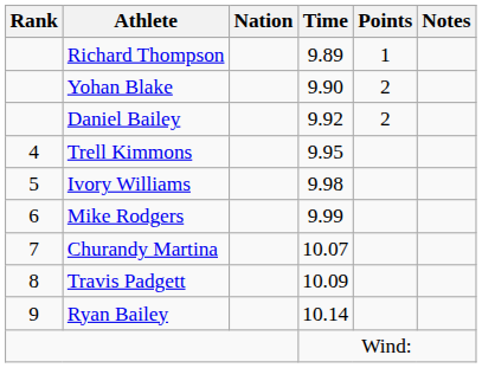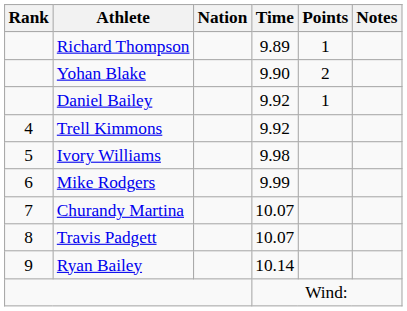 <table class="wikitable mw-datatable sortable" style="text-align:center;">
 <tr>
 <th>Rank</th>
 <th>Athlete</th>
 <th>Nation</th>
 <th>Time</th>
 <th>Points</th>
 <th>Notes</th>
 </tr>
 <tr>
 <td></td>
 <td align=left><a href='#'>Richard Thompson</a></td>
 <td align=left></td>
 <td>9.89</td>
 <td>1</td>
 <td></td>
 </tr>
 <tr>
 <td></td>
 <td align=left><a href='#'>Yohan Blake</a></td>
 <td align=left></td>
 <td>9.90</td>
 <td>2</td>
 <td></td>
 </tr>
 <tr>
 <td></td>
 <td align=left><a href='#'>Daniel Bailey</a></td>
 <td align=left></td>
 <td>9.92</td>
-<td>2</td>
+<td>1</td>
 <td></td>
 </tr>
 <tr>
 <td>4</td>
 <td align=left><a href='#'>Trell Kimmons</a></td>
 <td align=left></td>
-<td>9.95</td>
+<td>9.92</td>
 <td></td>
 <td></td>
 </tr>
 <tr>
 <td>5</td>
 <td align=left><a href='#'>Ivory Williams</a></td>
 <td align=left></td>
 <td>9.98</td>
 <td></td>
 <td></td>
 </tr>
 <tr>
 <td>6</td>
 <td align=left><a href='#'>Mike Rodgers</a></td>
 <td align=left></td>
 <td>9.99</td>
 <td></td>
 <td></td>
 </tr>
 <tr>
 <td>7</td>
 <td align=left><a href='#'>Churandy Martina</a></td>
 <td align=left></td>
 <td>10.07</td>
 <td></td>
 <td></td>
 </tr>
 <tr>
 <td>8</td>
 <td align=left><a href='#'>Travis Padgett</a></td>
 <td align=left></td>
-<td>10.09</td>
+<td>10.07</td>
 <td></td>
 <td></td>
 </tr>
 <tr>
 <td>9</td>
 <td align=left><a href='#'>Ryan Bailey</a></td>
 <td align=left></td>
 <td>10.14</td>
 <td></td>
 <td></td>
 </tr>
 <tr class="sortbottom">
 <td colspan=3></td>
 <td colspan=3>Wind: </td>
 </tr>
 </table>
